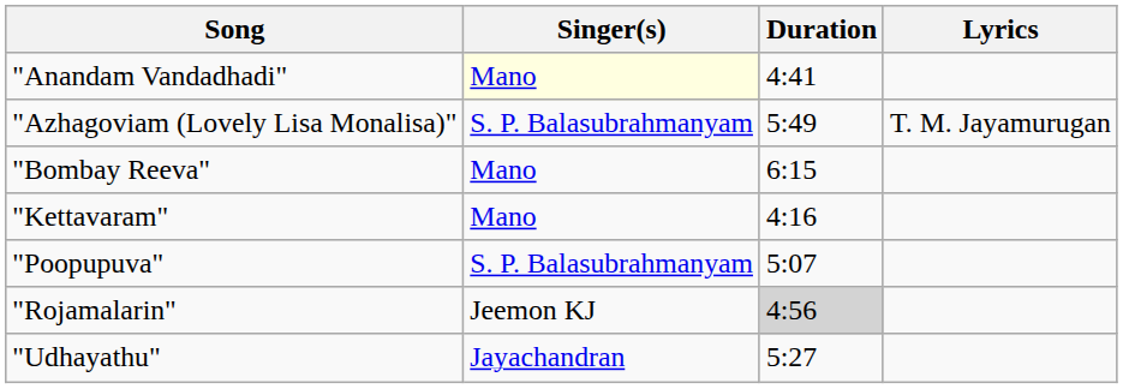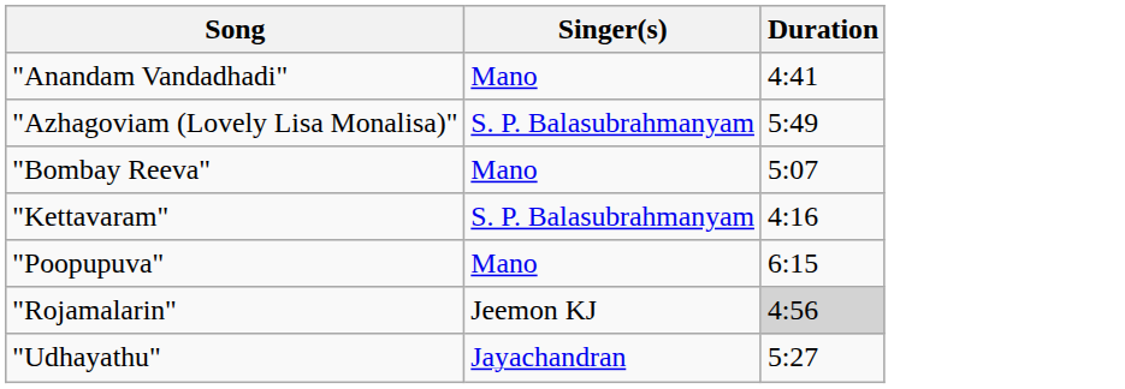 <table class="wikitable tracklist" style="font-size:95%;">
 <tr>
 <th>Song</th>
 <th>Singer(s)</th>
 <th>Duration</th>
-<th>Lyrics</th>
 </tr>
 <tr>
 <td>"Anandam Vandadhadi"</td>
-<td style="background: lightyellow;"><a href='#'>Mano</a></td>
+<td><a href='#'>Mano</a></td>
 <td>4:41</td>
-<td></td>
 </tr>
 <tr>
 <td>"Azhagoviam (Lovely Lisa Monalisa)"</td>
 <td><a href='#'>S. P. Balasubrahmanyam</a></td>
 <td>5:49</td>
-<td>T. M. Jayamurugan</td>
 </tr>
 <tr>
 <td>"Bombay Reeva"</td>
 <td><a href='#'>Mano</a></td>
-<td>6:15</td>
-<td></td>
+<td>5:07</td>
 </tr>
 <tr>
 <td>"Kettavaram"</td>
-<td><a href='#'>Mano</a></td>
+<td><a href='#'>S. P. Balasubrahmanyam</a></td>
 <td>4:16</td>
-<td></td>
 </tr>
 <tr>
 <td>"Poopupuva"</td>
-<td><a href='#'>S. P. Balasubrahmanyam</a></td>
-<td>5:07</td>
-<td></td>
+<td><a href='#'>Mano</a></td>
+<td>6:15</td>
 </tr>
 <tr>
 <td>"Rojamalarin"</td>
 <td>Jeemon KJ</td>
 <td style="background: lightgrey;">4:56</td>
-<td></td>
 </tr>
 <tr>
 <td>"Udhayathu"</td>
 <td><a href='#'>Jayachandran</a></td>
 <td>5:27</td>
-<td></td>
 </tr>
 </table>
